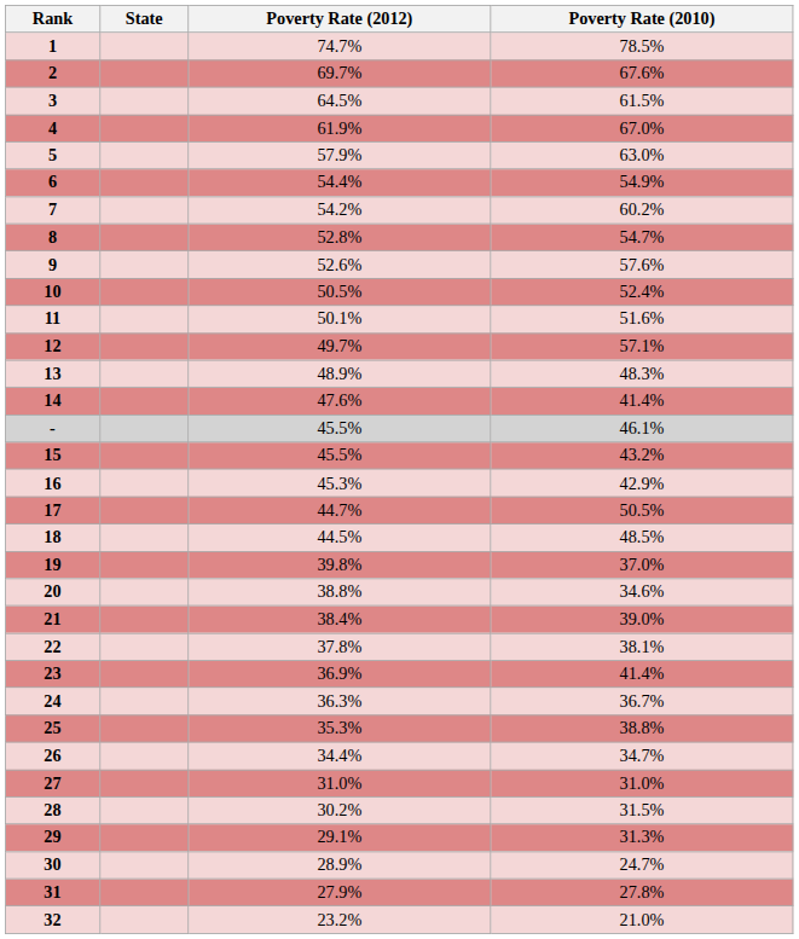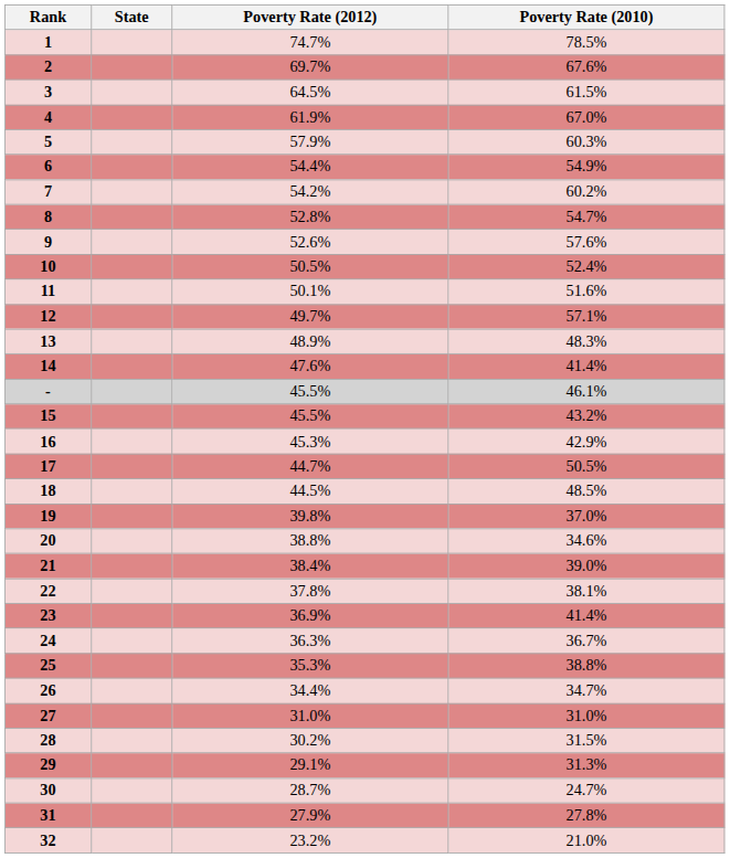 <table class="wikitable sortable" style="width:58%;">
 <tr>
 <th><strong>Rank</strong></th>
 <th><strong>State</strong></th>
 <th><strong>Poverty Rate (2012)</strong> </th>
 <th><strong>Poverty Rate (2010)</strong> </th>
 </tr>
 <tr bgcolor="#f4d7d7">
 <td align="center"><strong>1</strong></td>
 <td align="left"></td>
 <td align="center">74.7%</td>
 <td align="center">78.5%</td>
 </tr>
 <tr bgcolor="#de8787">
 <td align="center"><strong>2</strong></td>
 <td align="left"></td>
 <td align="center">69.7%</td>
 <td align="center">67.6%</td>
 </tr>
 <tr bgcolor="#f4d7d7">
 <td align="center"><strong>3</strong></td>
 <td align="left"></td>
 <td align="center">64.5%</td>
 <td align="center">61.5%</td>
 </tr>
 <tr bgcolor="#de8787">
 <td align="center"><strong>4</strong></td>
 <td align="left"></td>
 <td align="center">61.9%</td>
 <td align="center">67.0%</td>
 </tr>
 <tr bgcolor="#f4d7d7">
 <td align="center"><strong>5</strong></td>
 <td align="left"></td>
 <td align="center">57.9%</td>
-<td align="center">63.0%</td>
+<td align="center">60.3%</td>
 </tr>
 <tr bgcolor="#de8787">
 <td align="center"><strong>6</strong></td>
 <td align="left"></td>
 <td align="center">54.4%</td>
 <td align="center">54.9%</td>
 </tr>
 <tr bgcolor="#f4d7d7">
 <td align="center"><strong>7</strong></td>
 <td align="left"></td>
 <td align="center">54.2%</td>
 <td align="center">60.2%</td>
 </tr>
 <tr bgcolor="#de8787">
 <td align="center"><strong>8</strong></td>
 <td align="left"></td>
 <td align="center">52.8%</td>
 <td align="center">54.7%</td>
 </tr>
 <tr bgcolor="#f4d7d7">
 <td align="center"><strong>9</strong></td>
 <td align="left"></td>
 <td align="center">52.6%</td>
 <td align="center">57.6%</td>
 </tr>
 <tr bgcolor="#de8787">
 <td align="center"><strong>10</strong></td>
 <td align="left"></td>
 <td align="center">50.5%</td>
 <td align="center">52.4%</td>
 </tr>
 <tr bgcolor="#f4d7d7">
 <td align="center"><strong>11</strong></td>
 <td align="left"></td>
 <td align="center">50.1%</td>
 <td align="center">51.6%</td>
 </tr>
 <tr bgcolor="#de8787">
 <td align="center"><strong>12</strong></td>
 <td align="left"></td>
 <td align="center">49.7%</td>
 <td align="center">57.1%</td>
 </tr>
 <tr bgcolor="#f4d7d7">
 <td align="center"><strong>13</strong></td>
 <td align="left"></td>
 <td align="center">48.9%</td>
 <td align="center">48.3%</td>
 </tr>
 <tr bgcolor="#de8787">
 <td align="center"><strong>14</strong></td>
 <td align="left"></td>
 <td align="center">47.6%</td>
 <td align="center">41.4%</td>
 </tr>
 <tr bgcolor="lightgrey">
 <td align="center"><strong>-</strong></td>
 <td align="left"></td>
 <td align="center">45.5%</td>
 <td align="center">46.1%</td>
 </tr>
 <tr bgcolor="#de8787">
 <td align="center"><strong>15</strong></td>
 <td align="left"></td>
 <td align="center">45.5%</td>
 <td align="center">43.2%</td>
 </tr>
 <tr bgcolor="#f4d7d7">
 <td align="center"><strong>16</strong></td>
 <td align="left"></td>
 <td align="center">45.3%</td>
 <td align="center">42.9%</td>
 </tr>
 <tr bgcolor="#de8787">
 <td align="center"><strong>17</strong></td>
 <td align="left"></td>
 <td align="center">44.7%</td>
 <td align="center">50.5%</td>
 </tr>
 <tr bgcolor="#f4d7d7">
 <td align="center"><strong>18</strong></td>
 <td align="left"></td>
 <td align="center">44.5%</td>
 <td align="center">48.5%</td>
 </tr>
 <tr bgcolor="#de8787">
 <td align="center"><strong>19</strong></td>
 <td align="left"></td>
 <td align="center">39.8%</td>
 <td align="center">37.0%</td>
 </tr>
 <tr bgcolor="#f4d7d7">
 <td align="center"><strong>20</strong></td>
 <td align="left"></td>
 <td align="center">38.8%</td>
 <td align="center">34.6%</td>
 </tr>
 <tr bgcolor="#de8787">
 <td align="center"><strong>21</strong></td>
 <td align="left"></td>
 <td align="center">38.4%</td>
 <td align="center">39.0%</td>
 </tr>
 <tr bgcolor="#f4d7d7">
 <td align="center"><strong>22</strong></td>
 <td align="left"></td>
 <td align="center">37.8%</td>
 <td align="center">38.1%</td>
 </tr>
 <tr bgcolor="#de8787">
 <td align="center"><strong>23</strong></td>
 <td align="left"></td>
 <td align="center">36.9%</td>
 <td align="center">41.4%</td>
 </tr>
 <tr bgcolor="#f4d7d7">
 <td align="center"><strong>24</strong></td>
 <td align="left"></td>
 <td align="center">36.3%</td>
 <td align="center">36.7%</td>
 </tr>
 <tr bgcolor="#de8787">
 <td align="center"><strong>25</strong></td>
 <td align="left"></td>
 <td align="center">35.3%</td>
 <td align="center">38.8%</td>
 </tr>
 <tr bgcolor="#f4d7d7">
 <td align="center"><strong>26</strong></td>
 <td align="left"></td>
 <td align="center">34.4%</td>
 <td align="center">34.7%</td>
 </tr>
 <tr bgcolor="#de8787">
 <td align="center"><strong>27</strong></td>
 <td align="left"></td>
 <td align="center">31.0%</td>
 <td align="center">31.0%</td>
 </tr>
 <tr bgcolor="#f4d7d7">
 <td align="center"><strong>28</strong></td>
 <td align="left"></td>
 <td align="center">30.2%</td>
 <td align="center">31.5%</td>
 </tr>
 <tr bgcolor="#de8787">
 <td align="center"><strong>29</strong></td>
 <td align="left"></td>
 <td align="center">29.1%</td>
 <td align="center">31.3%</td>
 </tr>
 <tr bgcolor="#f4d7d7">
 <td align="center"><strong>30</strong></td>
 <td align="left"></td>
-<td align="center">28.9%</td>
+<td align="center">28.7%</td>
 <td align="center">24.7%</td>
 </tr>
 <tr bgcolor="#de8787">
 <td align="center"><strong>31</strong></td>
 <td align="left"></td>
 <td align="center">27.9%</td>
 <td align="center">27.8%</td>
 </tr>
 <tr bgcolor="#f4d7d7">
 <td align="center"><strong>32</strong></td>
 <td align="left"></td>
 <td align="center">23.2%</td>
 <td align="center">21.0%</td>
 </tr>
 </table>
